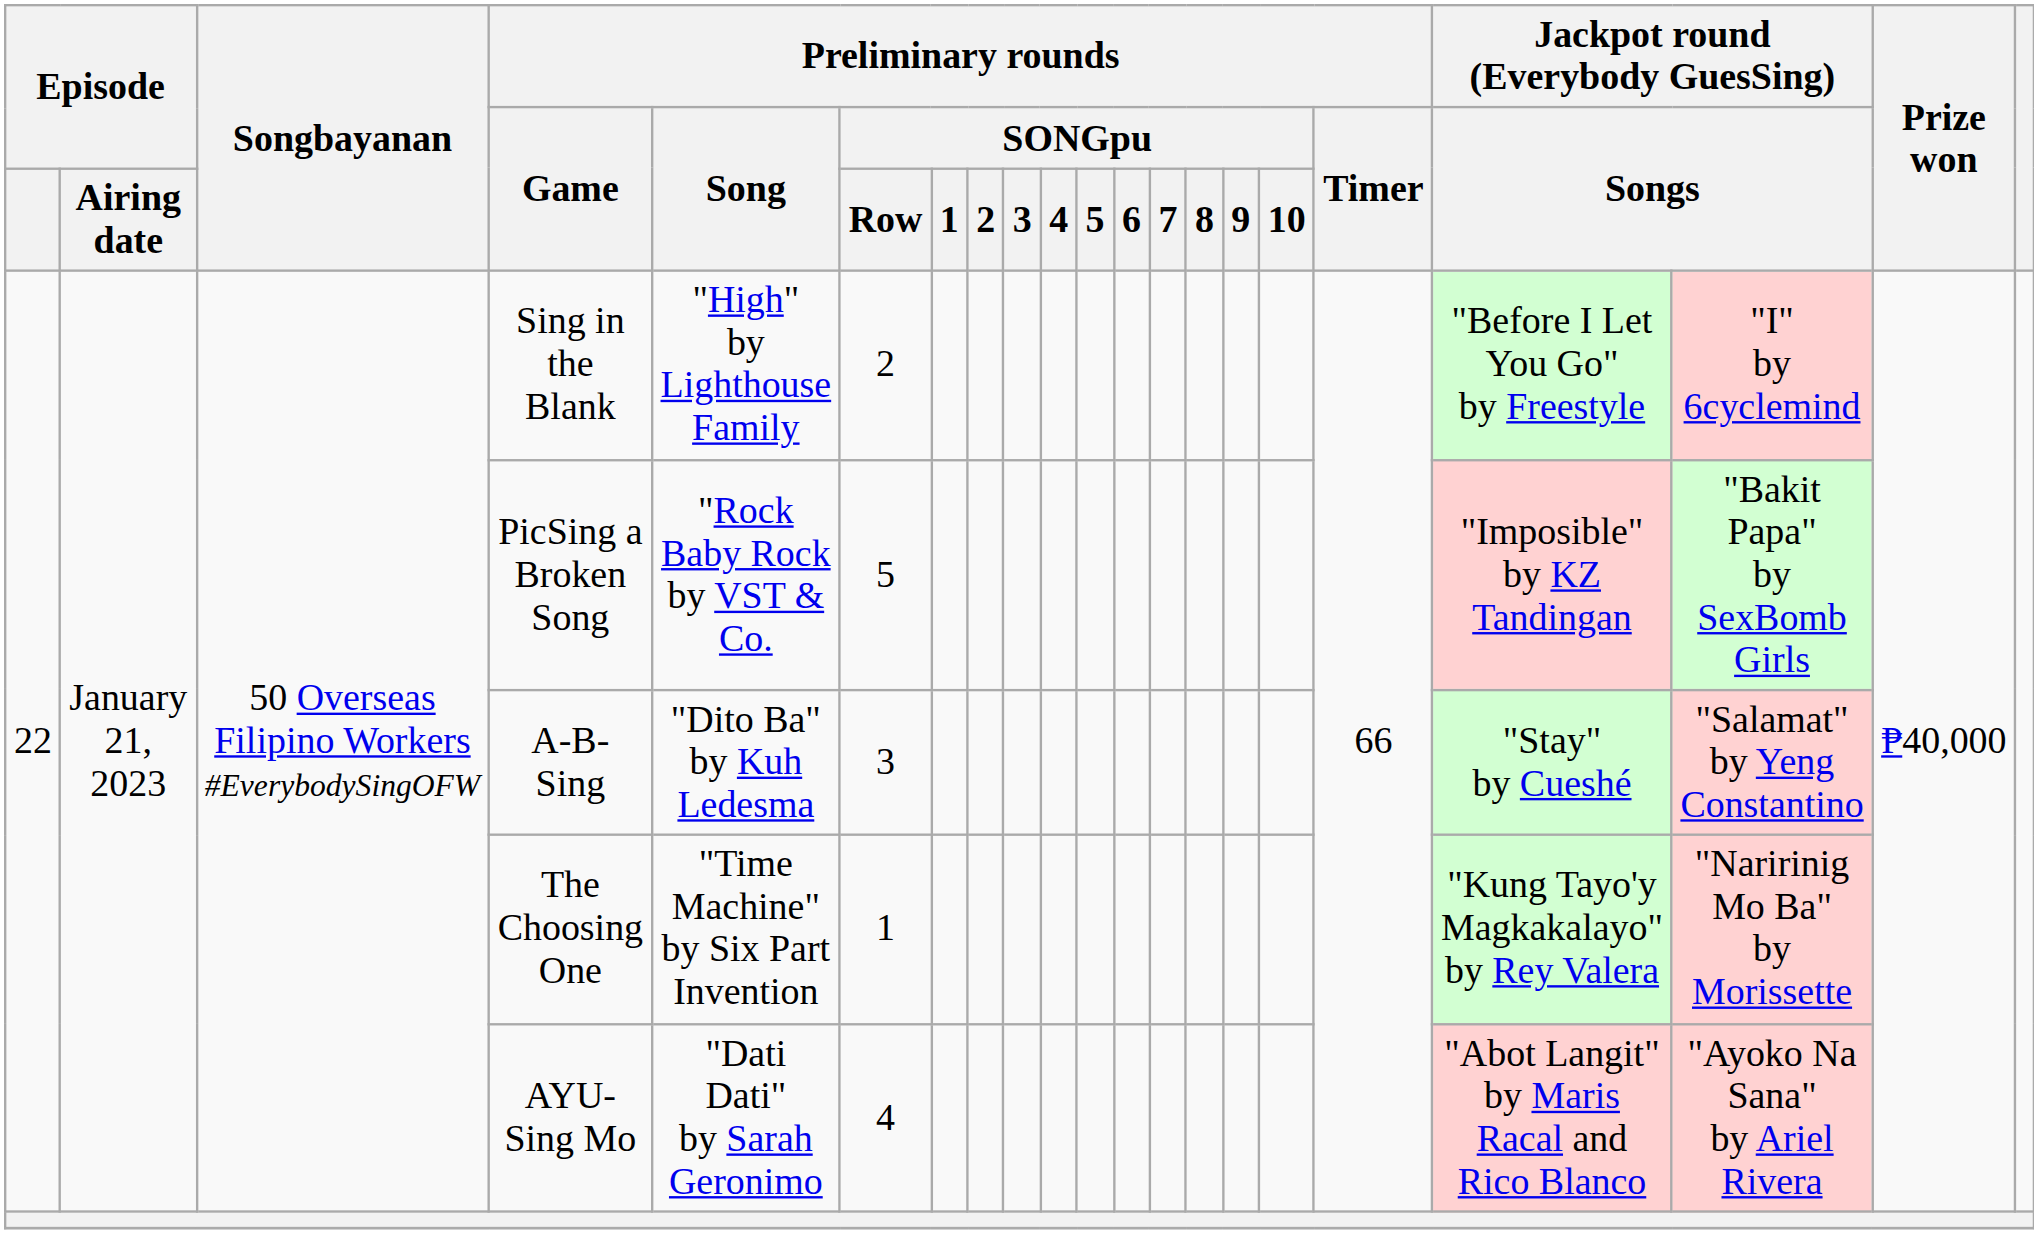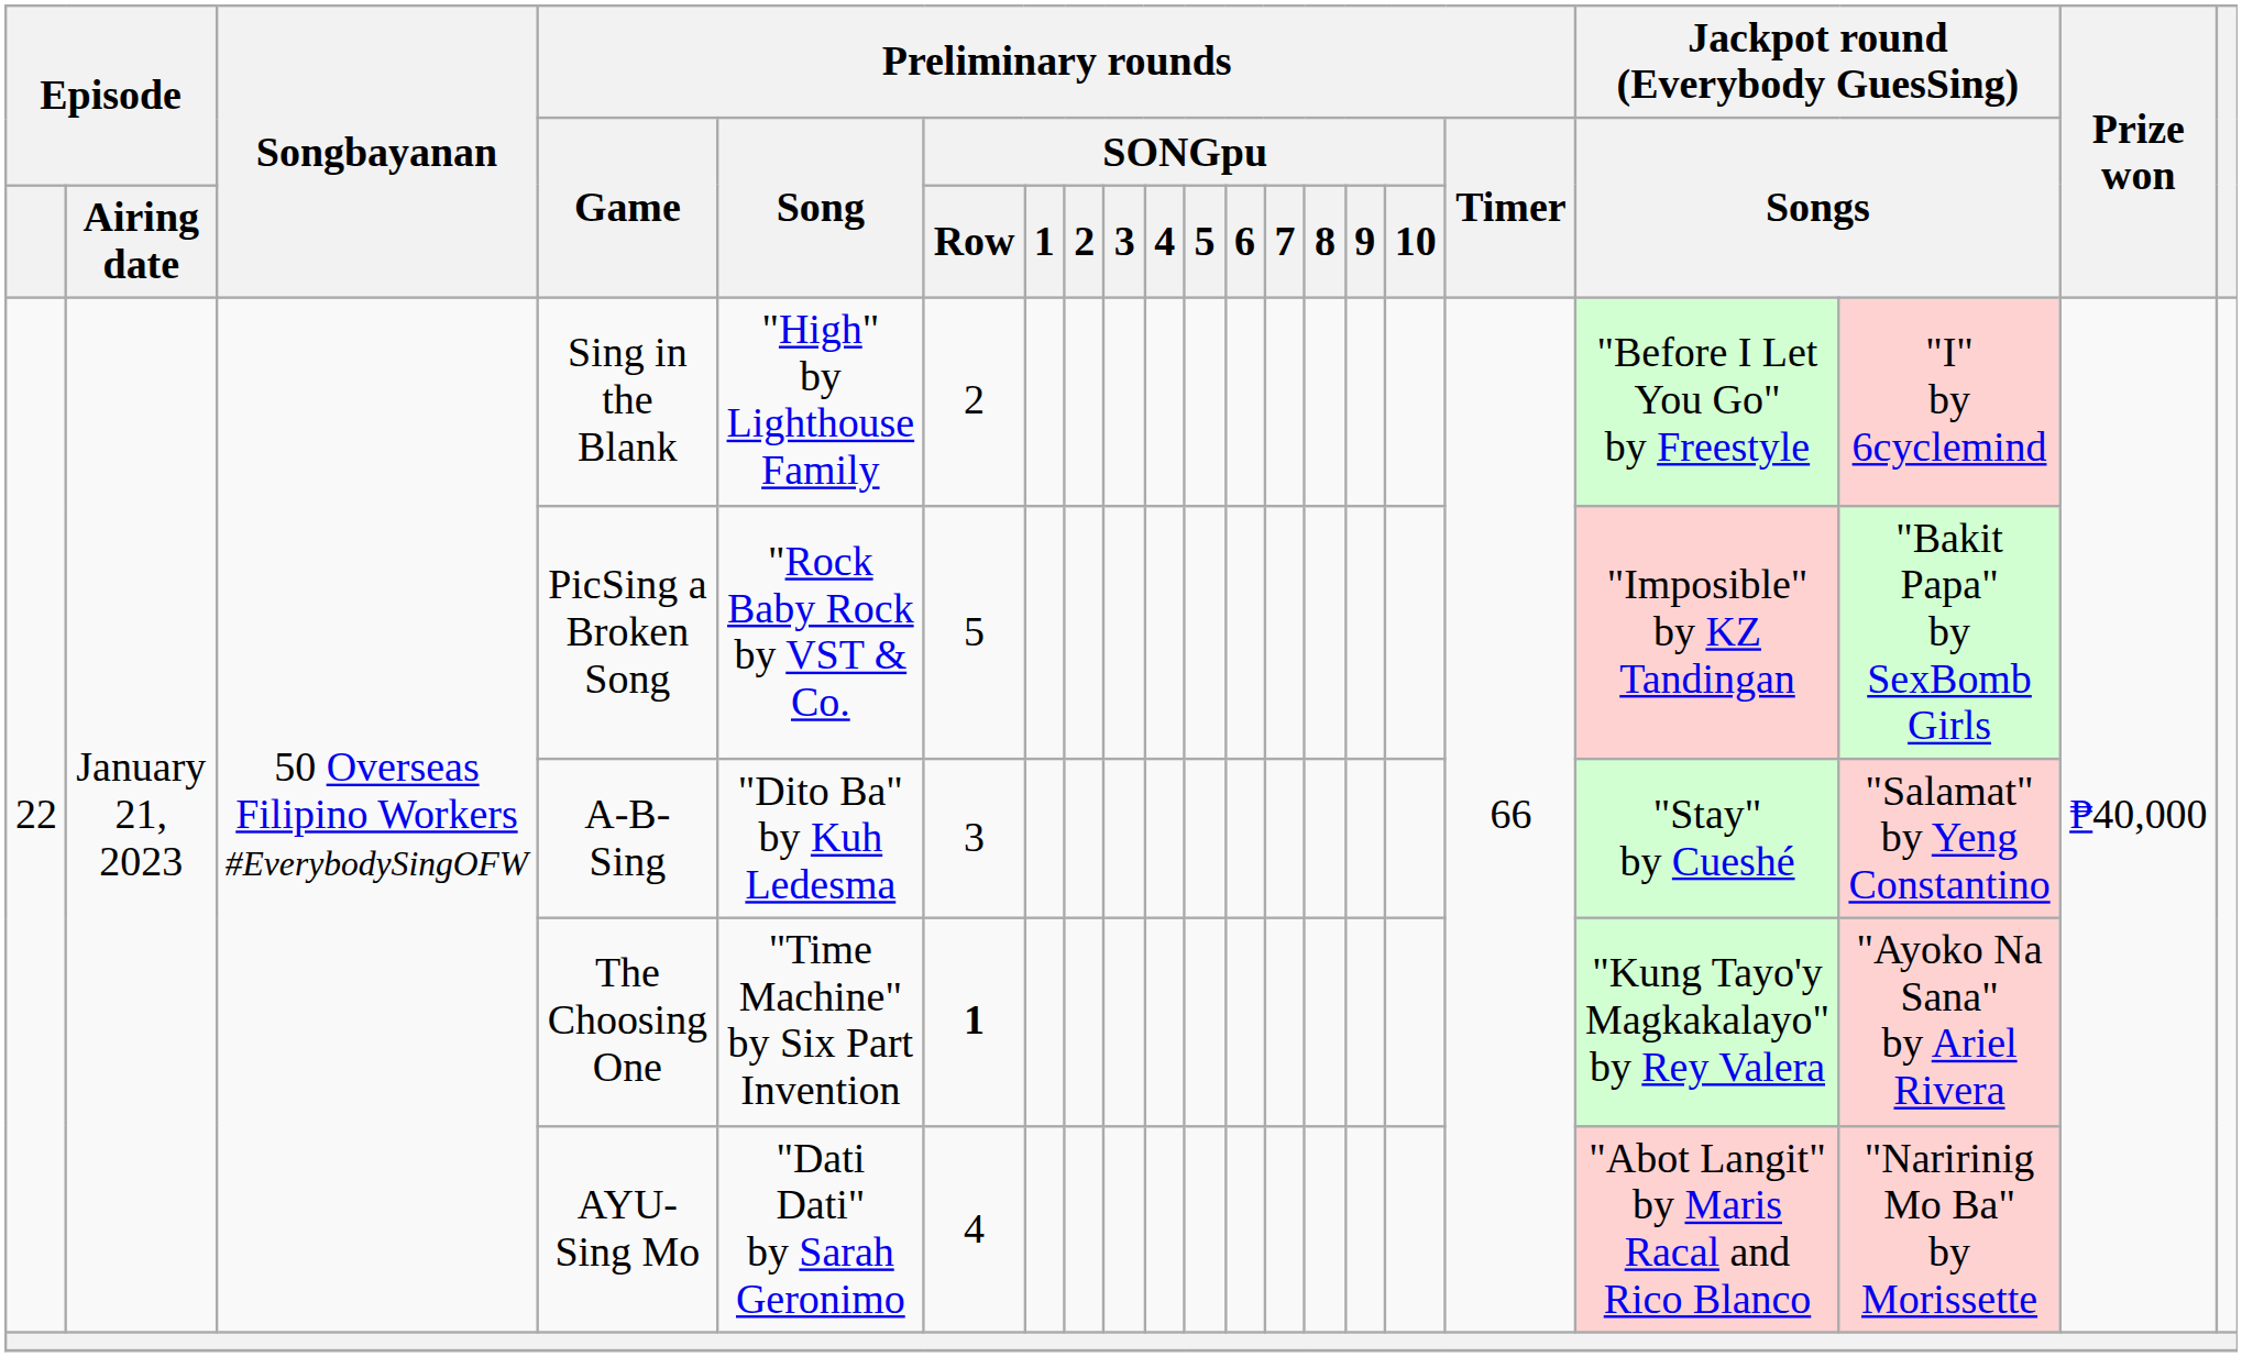 <table class="wikitable mw-collapsible mw-collapsed" style="text-align:center; width:100%">
 <tr>
 <th colspan=2 rowspan=2>Episode</th>
 <th rowspan=3>Songbayanan</th>
 <th colspan=14>Preliminary rounds</th>
 <th colspan=2>Jackpot round<br>(Everybody GuesSing)</th>
 <th rowspan=3>Prize won</th>
 <th rowspan=3></th>
 </tr>
 <tr>
 <th rowspan=2>Game</th>
 <th rowspan=2>Song</th>
 <th colspan=11>SONGpu</th>
 <th rowspan=2>Timer</th>
 <th colspan=2 rowspan=2>Songs</th>
 </tr>
 <tr>
 <th></th>
 <th>Airing date</th>
 <th>Row</th>
 <th>1</th>
 <th>2</th>
 <th>3</th>
 <th>4</th>
 <th>5</th>
 <th>6</th>
 <th>7</th>
 <th>8</th>
 <th>9</th>
 <th>10</th>
 </tr>
 <tr>
 <td rowspan=5>22</td>
 <td rowspan=5>January 21, 2023</td>
 <td rowspan=5>50 <a href='#'>Overseas Filipino Workers</a><br><small><em>#EverybodySingOFW</em></small></td>
 <td>Sing in the Blank</td>
 <td>"<a href='#'>High</a>"<br>by <a href='#'>Lighthouse Family</a></td>
 <td>2</td>
 <td></td>
 <td></td>
 <td></td>
 <td></td>
 <td></td>
 <td></td>
 <td></td>
 <td></td>
 <td></td>
 <td></td>
 <td rowspan=5>66 </td>
 <td bgcolor=D2FFD2>"Before I Let You Go"<br>by <a href='#'>Freestyle</a></td>
 <td bgcolor=FFD2D2>"I"<br>by <a href='#'>6cyclemind</a></td>
 <td rowspan=5><a href='#'>₱</a>40,000</td>
 <td rowspan=5></td>
 </tr>
 <tr>
 <td>PicSing a Broken Song</td>
 <td>"<a href='#'>Rock Baby Rock</a><br>by <a href='#'>VST & Co.</a></td>
 <td>5</td>
 <td></td>
 <td></td>
 <td></td>
 <td></td>
 <td></td>
 <td></td>
 <td></td>
 <td></td>
 <td></td>
 <td></td>
 <td bgcolor=FFD2D2>"Imposible"<br>by <a href='#'>KZ Tandingan</a></td>
 <td bgcolor=D2FFD2>"Bakit Papa"<br>by <a href='#'>SexBomb Girls</a></td>
 </tr>
 <tr>
 <td>A-B-Sing</td>
 <td>"Dito Ba"<br>by <a href='#'>Kuh Ledesma</a></td>
 <td>3</td>
 <td></td>
 <td></td>
 <td></td>
 <td></td>
 <td></td>
 <td></td>
 <td></td>
 <td></td>
 <td></td>
 <td></td>
 <td bgcolor=D2FFD2>"Stay"<br>by <a href='#'>Cueshé</a></td>
 <td bgcolor=FFD2D2>"Salamat"<br>by <a href='#'>Yeng Constantino</a></td>
 </tr>
 <tr>
 <td>The Choosing One</td>
 <td>"Time Machine"<br>by Six Part Invention</td>
-<td>1</td>
+<td><strong>1</strong></td>
 <td></td>
 <td></td>
 <td></td>
 <td></td>
 <td></td>
 <td></td>
 <td></td>
 <td></td>
 <td></td>
 <td></td>
 <td bgcolor=D2FFD2>"Kung Tayo'y Magkakalayo"<br>by <a href='#'>Rey Valera</a></td>
-<td bgcolor=FFD2D2>"Naririnig Mo Ba"<br>by <a href='#'>Morissette</a></td>
+<td bgcolor=FFD2D2>"Ayoko Na Sana"<br>by <a href='#'>Ariel Rivera</a></td>
 </tr>
 <tr>
 <td>AYU-Sing Mo</td>
 <td>"Dati Dati"<br>by <a href='#'>Sarah Geronimo</a></td>
 <td>4</td>
 <td></td>
 <td></td>
 <td></td>
 <td></td>
 <td></td>
 <td></td>
 <td></td>
 <td></td>
 <td></td>
 <td></td>
 <td bgcolor=FFD2D2>"Abot Langit"<br>by <a href='#'>Maris Racal</a> and <a href='#'>Rico Blanco</a></td>
-<td bgcolor=FFD2D2>"Ayoko Na Sana"<br>by <a href='#'>Ariel Rivera</a></td>
+<td bgcolor=FFD2D2>"Naririnig Mo Ba"<br>by <a href='#'>Morissette</a></td>
 </tr>
 <tr>
 <th colspan=21 bgcolor=555></th>
 </tr>
 <tr>
 </tr>
 </table>
